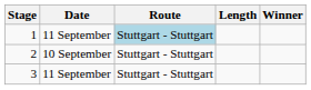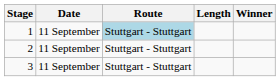 <table class="wikitable sortable">
 <tr>
 <th>Stage</th>
 <th>Date</th>
 <th>Route</th>
 <th>Length</th>
 <th>Winner</th>
 </tr>
 <tr>
 <td align="right">1</td>
 <td>11 September</td>
 <td style="background: lightblue;">Stuttgart - Stuttgart</td>
 <td></td>
 <td></td>
 </tr>
 <tr>
 <td align="right">2</td>
-<td>10 September</td>
+<td>11 September</td>
 <td>Stuttgart - Stuttgart</td>
 <td></td>
 <td></td>
 </tr>
 <tr>
 <td align="right">3</td>
 <td>11 September</td>
 <td>Stuttgart - Stuttgart</td>
 <td></td>
 <td></td>
 </tr>
 </table>
